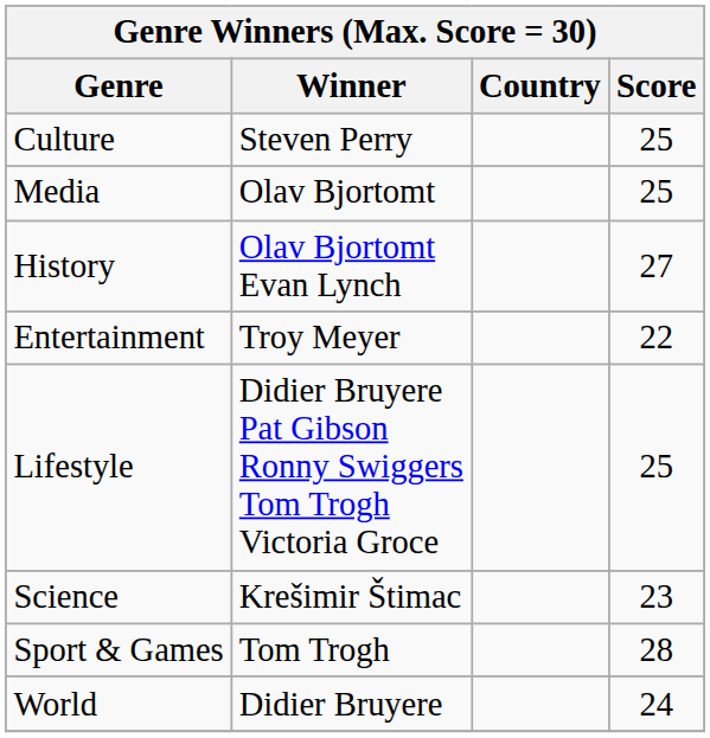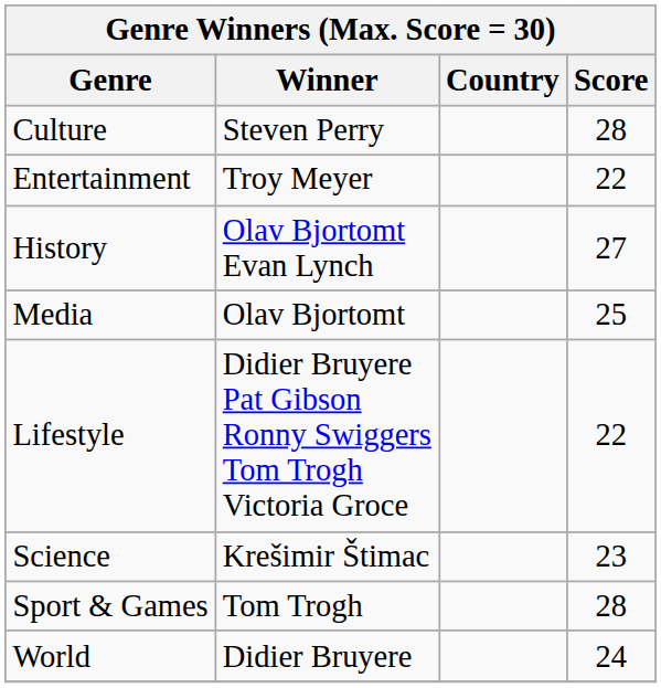 <table class="wikitable">
 <tr>
 <th colspan="4">Genre Winners (Max. Score = 30)</th>
 </tr>
 <tr>
 <th>Genre</th>
 <th>Winner</th>
 <th>Country</th>
 <th>Score</th>
 </tr>
 <tr>
 <td>Culture</td>
 <td>Steven Perry</td>
 <td></td>
-<td align="center">25</td>
+<td align="center">28</td>
+</tr>
+<tr>
+<td>Entertainment</td>
+<td>Troy Meyer</td>
+<td></td>
+<td align="center">22</td>
+</tr>
+<tr>
+<td>History</td>
+<td><a href='#'>Olav Bjortomt</a><br>Evan Lynch</td>
+<td></td>
+<td align="center">27</td>
 </tr>
 <tr>
 <td>Media</td>
 <td>Olav Bjortomt</td>
 <td></td>
 <td align="center">25</td>
 </tr>
 <tr>
-<td>History</td>
-<td><a href='#'>Olav Bjortomt</a><br>Evan Lynch</td>
-<td></td>
-<td align="center">27</td>
-</tr>
-<tr>
-<td>Entertainment</td>
-<td>Troy Meyer</td>
-<td></td>
-<td align="center">22</td>
-</tr>
-<tr>
 <td>Lifestyle</td>
 <td>Didier Bruyere<br><a href='#'>Pat Gibson</a><br><a href='#'>Ronny Swiggers</a><br><a href='#'>Tom Trogh</a><br>Victoria Groce</td>
 <td><br><br><br><br></td>
-<td align="center">25</td>
+<td align="center">22</td>
 </tr>
 <tr>
 <td>Science</td>
 <td>Krešimir Štimac</td>
 <td></td>
 <td align="center">23</td>
 </tr>
 <tr>
 <td>Sport & Games</td>
 <td>Tom Trogh</td>
 <td></td>
 <td align="center">28</td>
 </tr>
 <tr>
 <td>World</td>
 <td>Didier Bruyere</td>
 <td></td>
 <td align="center">24</td>
 </tr>
 <tr>
 </tr>
 </table>
